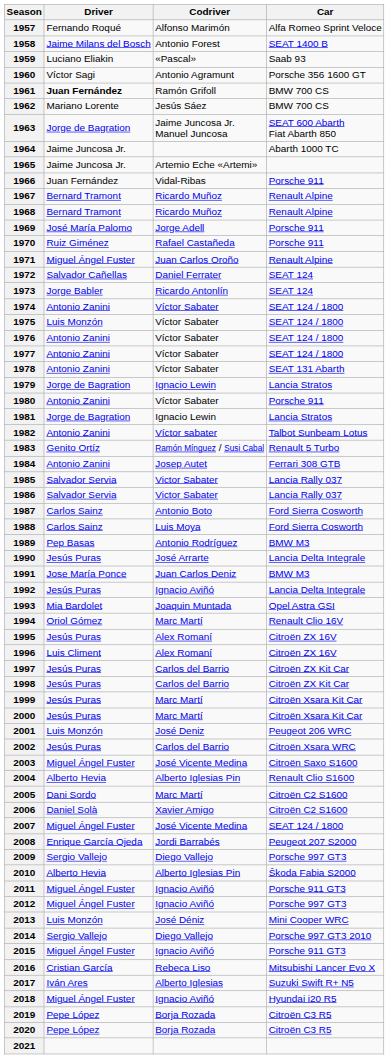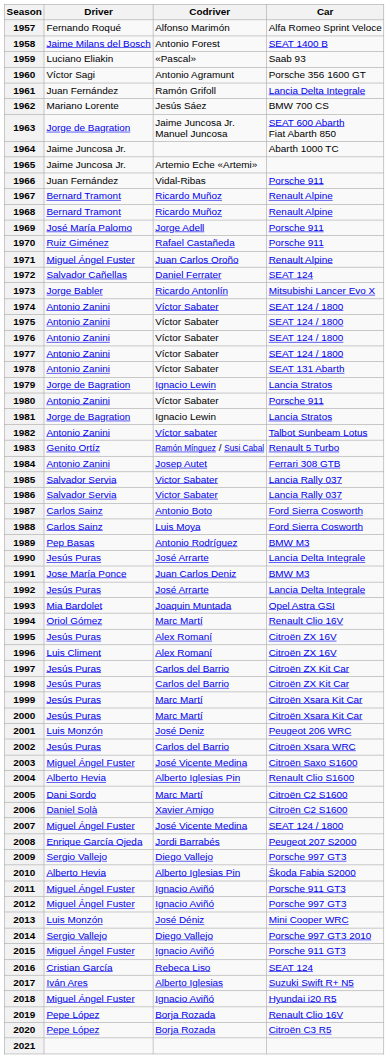 <table class="wikitable sortable">
 <tr>
 <th>Season</th>
 <th>Driver</th>
 <th>Codriver</th>
 <th>Car</th>
 </tr>
 <tr>
 <th>1957</th>
 <td> Fernando Roqué</td>
 <td> Alfonso Marimón</td>
 <td>Alfa Romeo Sprint Veloce</td>
 </tr>
 <tr>
 <th>1958</th>
 <td> <a href='#'>Jaime Milans del Bosch</a></td>
 <td> Antonio Forest</td>
 <td><a href='#'>SEAT 1400 B</a></td>
 </tr>
 <tr>
 <th>1959</th>
 <td> Luciano Eliakin</td>
 <td> «Pascal»</td>
 <td>Saab 93</td>
 </tr>
 <tr>
 <th>1960</th>
 <td> Víctor Sagi</td>
 <td> Antonio Agramunt</td>
 <td>Porsche 356 1600 GT</td>
 </tr>
 <tr>
 <th>1961</th>
-<td><strong> Juan Fernández</strong></td>
+<td> Juan Fernández</td>
 <td> Ramón Grifoll</td>
-<td>BMW 700 CS</td>
+<td><a href='#'>Lancia Delta Integrale</a></td>
 </tr>
 <tr>
 <th>1962</th>
 <td> Mariano Lorente</td>
 <td> Jesús Sáez</td>
 <td>BMW 700 CS</td>
 </tr>
 <tr>
 <th>1963</th>
 <td> <a href='#'>Jorge de Bagration</a></td>
 <td> Jaime Juncosa Jr.<br>Manuel Juncosa</td>
 <td><a href='#'>SEAT 600 Abarth</a><br>Fiat Abarth 850</td>
 </tr>
 <tr>
 <th>1964</th>
 <td> Jaime Juncosa Jr.</td>
 <td></td>
 <td>Abarth 1000 TC</td>
 </tr>
 <tr>
 <th>1965</th>
 <td> Jaime Juncosa Jr.</td>
 <td> Artemio Eche «Artemi»</td>
 <td></td>
 </tr>
 <tr>
 <th>1966</th>
 <td> Juan Fernández</td>
 <td> Vidal-Ribas</td>
 <td><a href='#'>Porsche 911</a></td>
 </tr>
 <tr>
 <th>1967</th>
 <td> <a href='#'>Bernard Tramont</a></td>
 <td> <a href='#'>Ricardo Muñoz</a></td>
 <td><a href='#'>Renault Alpine</a></td>
 </tr>
 <tr>
 <th>1968</th>
 <td> <a href='#'>Bernard Tramont</a></td>
 <td> <a href='#'>Ricardo Muñoz</a></td>
 <td><a href='#'>Renault Alpine</a></td>
 </tr>
 <tr>
 <th>1969</th>
 <td> <a href='#'>José María Palomo</a></td>
 <td> <a href='#'>Jorge Adell</a></td>
 <td><a href='#'>Porsche 911</a></td>
 </tr>
 <tr>
 <th>1970</th>
 <td> <a href='#'>Ruiz Giménez</a></td>
 <td> <a href='#'>Rafael Castañeda</a></td>
 <td><a href='#'>Porsche 911</a></td>
 </tr>
 <tr>
 <th>1971</th>
 <td> <a href='#'>Miguel Ángel Fuster</a></td>
 <td> <a href='#'>Juan Carlos Oroño</a></td>
 <td><a href='#'>Renault Alpine</a></td>
 </tr>
 <tr>
 <th>1972</th>
 <td> <a href='#'>Salvador Cañellas</a></td>
 <td> <a href='#'>Daniel Ferrater</a></td>
 <td><a href='#'>SEAT 124</a></td>
 </tr>
 <tr>
 <th>1973</th>
 <td> <a href='#'>Jorge Babler</a></td>
 <td> <a href='#'>Ricardo Antonlín</a></td>
-<td><a href='#'>SEAT 124</a></td>
+<td><a href='#'>Mitsubishi Lancer Evo X</a></td>
 </tr>
 <tr>
 <th>1974</th>
 <td> <a href='#'>Antonio Zanini</a></td>
 <td> <a href='#'>Víctor Sabater</a></td>
 <td><a href='#'>SEAT 124 / 1800</a></td>
 </tr>
 <tr>
 <th>1975</th>
-<td> <a href='#'>Luis Monzón</a></td>
+<td> <a href='#'>Antonio Zanini</a></td>
 <td> Víctor Sabater</td>
 <td><a href='#'>SEAT 124 / 1800</a></td>
 </tr>
 <tr>
 <th>1976</th>
 <td> <a href='#'>Antonio Zanini</a></td>
 <td> Víctor Sabater</td>
 <td><a href='#'>SEAT 124 / 1800</a></td>
 </tr>
 <tr>
 <th>1977</th>
 <td> <a href='#'>Antonio Zanini</a></td>
 <td> Víctor Sabater</td>
 <td><a href='#'>SEAT 124 / 1800</a></td>
 </tr>
 <tr>
 <th>1978</th>
 <td> <a href='#'>Antonio Zanini</a></td>
 <td> Víctor Sabater</td>
 <td><a href='#'>SEAT 131 Abarth</a></td>
 </tr>
 <tr>
 <th>1979</th>
 <td> <a href='#'>Jorge de Bagration</a></td>
 <td> <a href='#'>Ignacio Lewin</a></td>
 <td><a href='#'>Lancia Stratos</a></td>
 </tr>
 <tr>
 <th>1980</th>
 <td> <a href='#'>Antonio Zanini</a></td>
 <td> Víctor Sabater</td>
 <td><a href='#'>Porsche 911</a></td>
 </tr>
 <tr>
 <th>1981</th>
 <td> <a href='#'>Jorge de Bagration</a></td>
 <td> Ignacio Lewin</td>
 <td><a href='#'>Lancia Stratos</a></td>
 </tr>
 <tr>
 <th>1982</th>
 <td> <a href='#'>Antonio Zanini</a></td>
 <td> <a href='#'>Víctor sabater</a></td>
 <td><a href='#'>Talbot Sunbeam Lotus</a></td>
 </tr>
 <tr>
 <th>1983</th>
 <td> <a href='#'>Genito Ortíz</a></td>
 <td> <small><a href='#'>Ramón Mínguez</a></small> / <small><a href='#'>Susi Cabal</a></small></td>
 <td><a href='#'>Renault 5 Turbo</a></td>
 </tr>
 <tr>
 <th>1984</th>
 <td> <a href='#'>Antonio Zanini</a></td>
 <td> <a href='#'>Josep Autet</a></td>
 <td><a href='#'>Ferrari 308 GTB</a></td>
 </tr>
 <tr>
 <th>1985</th>
 <td> <a href='#'>Salvador Servia</a></td>
 <td> <a href='#'>Victor Sabater</a></td>
 <td><a href='#'>Lancia Rally 037</a></td>
 </tr>
 <tr>
 <th>1986</th>
 <td> <a href='#'>Salvador Servia</a></td>
 <td> <a href='#'>Victor Sabater</a></td>
 <td><a href='#'>Lancia Rally 037</a></td>
 </tr>
 <tr>
 <th>1987</th>
 <td> <a href='#'>Carlos Sainz</a></td>
 <td> <a href='#'>Antonio Boto</a></td>
 <td><a href='#'>Ford Sierra Cosworth</a></td>
 </tr>
 <tr>
 <th>1988</th>
 <td> <a href='#'>Carlos Sainz</a></td>
 <td> <a href='#'>Luis Moya</a></td>
 <td><a href='#'>Ford Sierra Cosworth</a></td>
 </tr>
 <tr>
 <th>1989</th>
 <td> <a href='#'>Pep Basas</a></td>
 <td> <a href='#'>Antonio Rodríguez</a></td>
 <td><a href='#'>BMW M3</a></td>
 </tr>
 <tr>
 <th>1990</th>
 <td> <a href='#'>Jesús Puras</a></td>
 <td> <a href='#'>José Arrarte</a></td>
 <td><a href='#'>Lancia Delta Integrale</a></td>
 </tr>
 <tr>
 <th>1991</th>
 <td> <a href='#'>Jose María Ponce</a></td>
 <td> <a href='#'>Juan Carlos Deniz</a></td>
 <td><a href='#'>BMW M3</a></td>
 </tr>
 <tr>
 <th>1992</th>
 <td> <a href='#'>Jesús Puras</a></td>
-<td> <a href='#'>Ignacio Aviñó</a></td>
+<td> <a href='#'>José Arrarte</a></td>
 <td><a href='#'>Lancia Delta Integrale</a></td>
 </tr>
 <tr>
 <th>1993</th>
 <td> <a href='#'>Mia Bardolet</a></td>
 <td> <a href='#'>Joaquin Muntada</a></td>
 <td><a href='#'>Opel Astra GSI</a></td>
 </tr>
 <tr>
 <th>1994</th>
 <td> <a href='#'>Oriol Gómez</a></td>
 <td> <a href='#'>Marc Martí</a></td>
 <td><a href='#'>Renault Clio 16V</a></td>
 </tr>
 <tr>
 <th>1995</th>
 <td> <a href='#'>Jesús Puras</a></td>
 <td> <a href='#'>Alex Romaní</a></td>
 <td><a href='#'>Citroën ZX 16V</a></td>
 </tr>
 <tr>
 <th>1996</th>
 <td> <a href='#'>Luis Climent</a></td>
 <td> <a href='#'>Alex Romaní</a></td>
 <td><a href='#'>Citroën ZX 16V</a></td>
 </tr>
 <tr>
 <th>1997</th>
 <td> <a href='#'>Jesús Puras</a></td>
 <td> <a href='#'>Carlos del Barrio</a></td>
 <td><a href='#'>Citroën ZX Kit Car</a></td>
 </tr>
 <tr>
 <th>1998</th>
 <td> <a href='#'>Jesús Puras</a></td>
 <td> <a href='#'>Carlos del Barrio</a></td>
 <td><a href='#'>Citroën ZX Kit Car</a></td>
 </tr>
 <tr>
 <th>1999</th>
 <td> <a href='#'>Jesús Puras</a></td>
 <td> <a href='#'>Marc Martí</a></td>
 <td><a href='#'>Citroën Xsara Kit Car</a></td>
 </tr>
 <tr>
 <th>2000</th>
 <td> <a href='#'>Jesús Puras</a></td>
 <td> <a href='#'>Marc Martí</a></td>
 <td><a href='#'>Citroën Xsara Kit Car</a></td>
 </tr>
 <tr>
 <th>2001</th>
 <td> <a href='#'>Luis Monzón</a></td>
 <td> <a href='#'>José Deniz</a></td>
 <td><a href='#'>Peugeot 206 WRC</a></td>
 </tr>
 <tr>
 <th>2002</th>
 <td> <a href='#'>Jesús Puras</a></td>
 <td> <a href='#'>Carlos del Barrio</a></td>
 <td><a href='#'>Citroën Xsara WRC</a></td>
 </tr>
 <tr>
 <th>2003</th>
 <td> <a href='#'>Miguel Ángel Fuster</a></td>
 <td> <a href='#'>José Vicente Medina</a></td>
 <td><a href='#'>Citroën Saxo S1600</a></td>
 </tr>
 <tr>
 <th>2004</th>
 <td> <a href='#'>Alberto Hevia</a></td>
 <td> <a href='#'>Alberto Iglesias Pin</a></td>
 <td><a href='#'>Renault Clio S1600</a></td>
 </tr>
 <tr>
 <th>2005</th>
 <td> <a href='#'>Dani Sordo</a></td>
 <td> <a href='#'>Marc Martí</a></td>
 <td><a href='#'>Citroën C2 S1600</a></td>
 </tr>
 <tr>
 <th>2006</th>
 <td> <a href='#'>Daniel Solà</a></td>
 <td> <a href='#'>Xavier Amigo</a></td>
 <td><a href='#'>Citroën C2 S1600</a></td>
 </tr>
 <tr>
 <th>2007</th>
 <td> <a href='#'>Miguel Ángel Fuster</a></td>
 <td> <a href='#'>José Vicente Medina</a></td>
 <td><a href='#'>SEAT 124 / 1800</a></td>
 </tr>
 <tr>
 <th>2008</th>
 <td> <a href='#'>Enrique García Ojeda</a></td>
 <td> <a href='#'>Jordi Barrabés</a></td>
 <td><a href='#'>Peugeot 207 S2000</a></td>
 </tr>
 <tr>
 <th>2009</th>
 <td> <a href='#'>Sergio Vallejo</a></td>
 <td> <a href='#'>Diego Vallejo</a></td>
 <td><a href='#'>Porsche 997 GT3</a></td>
 </tr>
 <tr>
 <th>2010</th>
 <td> <a href='#'>Alberto Hevia</a></td>
 <td> <a href='#'>Alberto Iglesias Pin</a></td>
 <td><a href='#'>Škoda Fabia S2000</a></td>
 </tr>
 <tr>
 <th>2011</th>
 <td> <a href='#'>Miguel Ángel Fuster</a></td>
 <td> <a href='#'>Ignacio Aviñó</a></td>
 <td><a href='#'>Porsche 911 GT3</a></td>
 </tr>
 <tr>
 <th>2012</th>
 <td> <a href='#'>Miguel Ángel Fuster</a></td>
 <td> <a href='#'>Ignacio Aviñó</a></td>
 <td><a href='#'>Porsche 997 GT3</a></td>
 </tr>
 <tr>
 <th>2013</th>
 <td> <a href='#'>Luis Monzón</a></td>
 <td> <a href='#'>José Déniz</a></td>
 <td><a href='#'>Mini Cooper WRC</a></td>
 </tr>
 <tr>
 <th>2014</th>
 <td> <a href='#'>Sergio Vallejo</a></td>
 <td> <a href='#'>Diego Vallejo</a></td>
 <td><a href='#'>Porsche 997 GT3 2010</a></td>
 </tr>
 <tr>
 <th>2015</th>
 <td> <a href='#'>Miguel Ángel Fuster</a></td>
 <td> <a href='#'>Ignacio Aviñó</a></td>
 <td><a href='#'>Porsche 911 GT3</a></td>
 </tr>
 <tr>
 <th>2016</th>
 <td> <a href='#'>Cristian García</a></td>
 <td> <a href='#'>Rebeca Liso</a></td>
-<td><a href='#'>Mitsubishi Lancer Evo X</a></td>
+<td><a href='#'>SEAT 124</a></td>
 </tr>
 <tr>
 <th>2017</th>
 <td> <a href='#'>Iván Ares</a></td>
 <td> <a href='#'>Alberto Iglesias</a></td>
 <td><a href='#'>Suzuki Swift R+ N5</a></td>
 </tr>
 <tr>
 <th>2018</th>
 <td> <a href='#'>Miguel Ángel Fuster</a></td>
 <td> <a href='#'>Ignacio Aviñó</a></td>
 <td><a href='#'>Hyundai i20 R5</a></td>
 </tr>
 <tr>
 <th>2019</th>
 <td> <a href='#'>Pepe López</a></td>
 <td> <a href='#'>Borja Rozada</a></td>
-<td><a href='#'>Citroën C3 R5</a></td>
+<td><a href='#'>Renault Clio 16V</a></td>
 </tr>
 <tr>
 <th>2020</th>
 <td> <a href='#'>Pepe López</a></td>
 <td> <a href='#'>Borja Rozada</a></td>
 <td><a href='#'>Citroën C3 R5</a></td>
 </tr>
 <tr>
 <th>2021</th>
 <td></td>
 <td></td>
 <td></td>
 </tr>
 </table>
